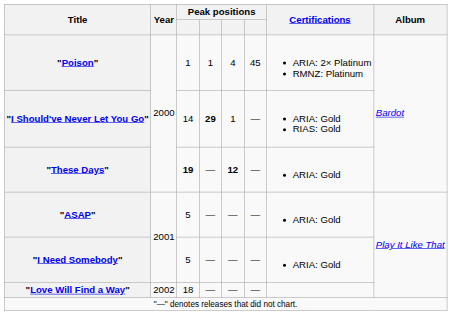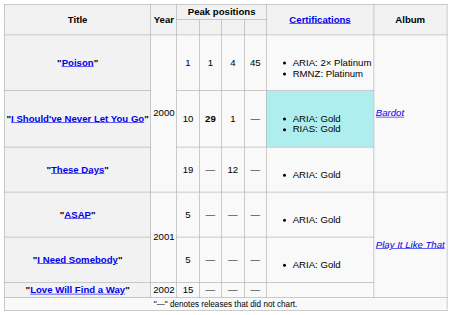 <table class="wikitable plainrowheaders">
 <tr>
 <th scope="col" rowspan="2">Title</th>
 <th scope="col" rowspan="2">Year</th>
 <th scope="col" colspan="4">Peak positions</th>
 <th scope="col" rowspan="2"><a href='#'>Certifications</a><br></th>
 <th scope="col" rowspan="2">Album</th>
 </tr>
 <tr>
 <th width="30"><br></th>
 <th width="30"><br></th>
 <th width="30"><br></th>
 <th width="30"></th>
 </tr>
 <tr>
 <th scope="row">"<a href='#'>Poison</a>"</th>
 <td rowspan="3">2000</td>
 <td align="center">1</td>
 <td align="center">1</td>
 <td align="center">4</td>
 <td align="center">45</td>
 <td align="left"><br><ul><li>ARIA: 2× Platinum</li><li>RMNZ: Platinum</li></ul></td>
 <td rowspan="3"><em><a href='#'>Bardot</a></em></td>
 </tr>
 <tr>
 <th scope="row">"<a href='#'>I Should've Never Let You Go</a>"</th>
-<td align="center">14</td>
+<td align="center">10</td>
 <td align="center"><strong>29</strong></td>
 <td align="center">1</td>
 <td align="center">—</td>
-<td align="left"><br><ul><li>ARIA: Gold</li><li>RIAS: Gold</li></ul></td>
+<td align="left" style="background: paleturquoise;"><br><ul><li>ARIA: Gold</li><li>RIAS: Gold</li></ul></td>
 </tr>
 <tr>
 <th scope="row">"<a href='#'>These Days</a>"</th>
-<td align="center"><strong>19</strong></td>
+<td align="center">19</td>
 <td align="center">—</td>
-<td align="center"><strong>12</strong></td>
+<td align="center">12</td>
 <td align="center">—</td>
 <td align="left"><br><ul><li>ARIA: Gold</li></ul></td>
 </tr>
 <tr>
 <th scope="row">"<a href='#'>ASAP</a>"</th>
 <td rowspan="2">2001</td>
 <td align="center">5</td>
 <td align="center">—</td>
 <td align="center">—</td>
 <td align="center">—</td>
 <td align="left"><br><ul><li>ARIA: Gold</li></ul></td>
 <td align="center" rowspan="3"><em><a href='#'>Play It Like That</a></em></td>
 </tr>
 <tr>
 <th scope="row">"<a href='#'>I Need Somebody</a>"</th>
 <td align="center">5</td>
 <td align="center">—</td>
 <td align="center">—</td>
 <td align="center">—</td>
 <td align="left"><br><ul><li>ARIA: Gold</li></ul></td>
 </tr>
 <tr>
 <th scope="row">"<a href='#'>Love Will Find a Way</a>"</th>
 <td>2002</td>
-<td align="center">18</td>
+<td align="center">15</td>
 <td align="center">—</td>
 <td align="center">—</td>
 <td align="center">—</td>
 <td align="left"></td>
 </tr>
 <tr>
 <td align="center" colspan="8" style="font-size: 85%">"—" denotes releases that did not chart.</td>
 </tr>
 </table>
